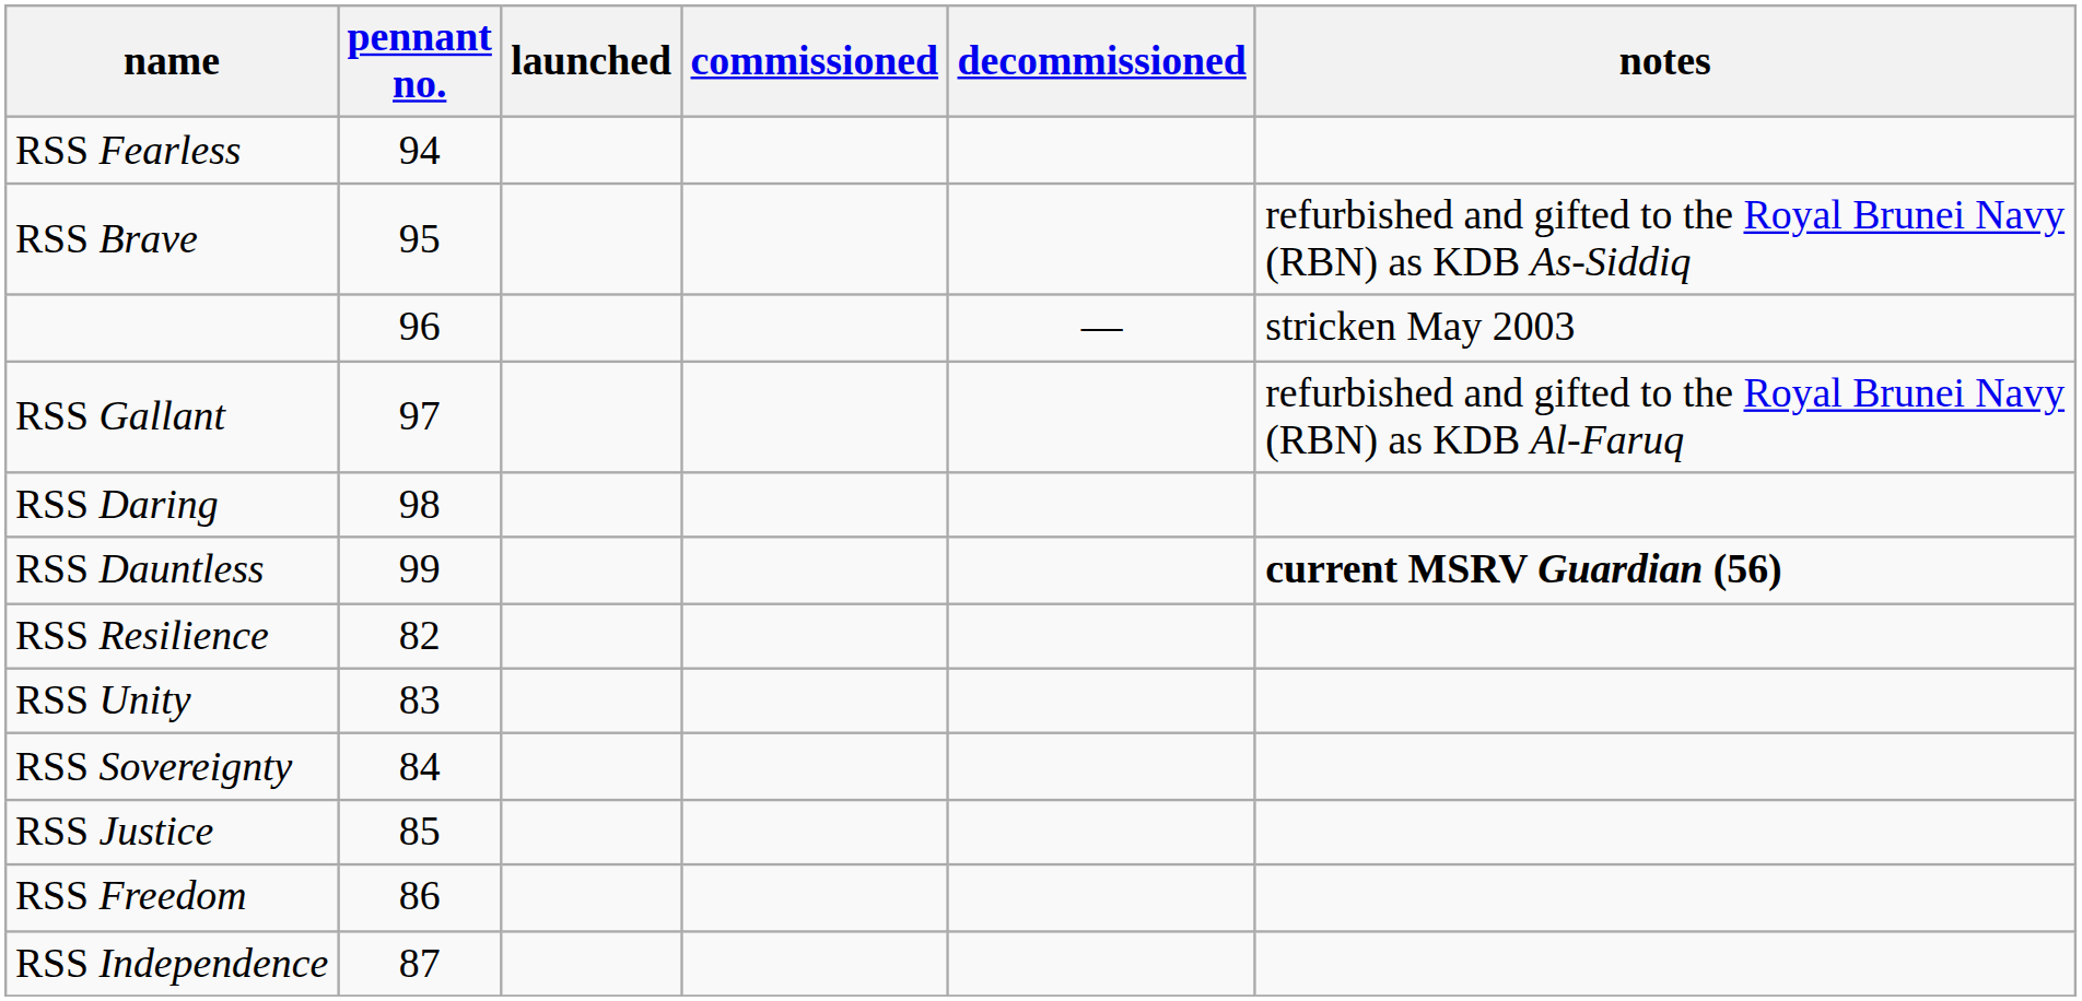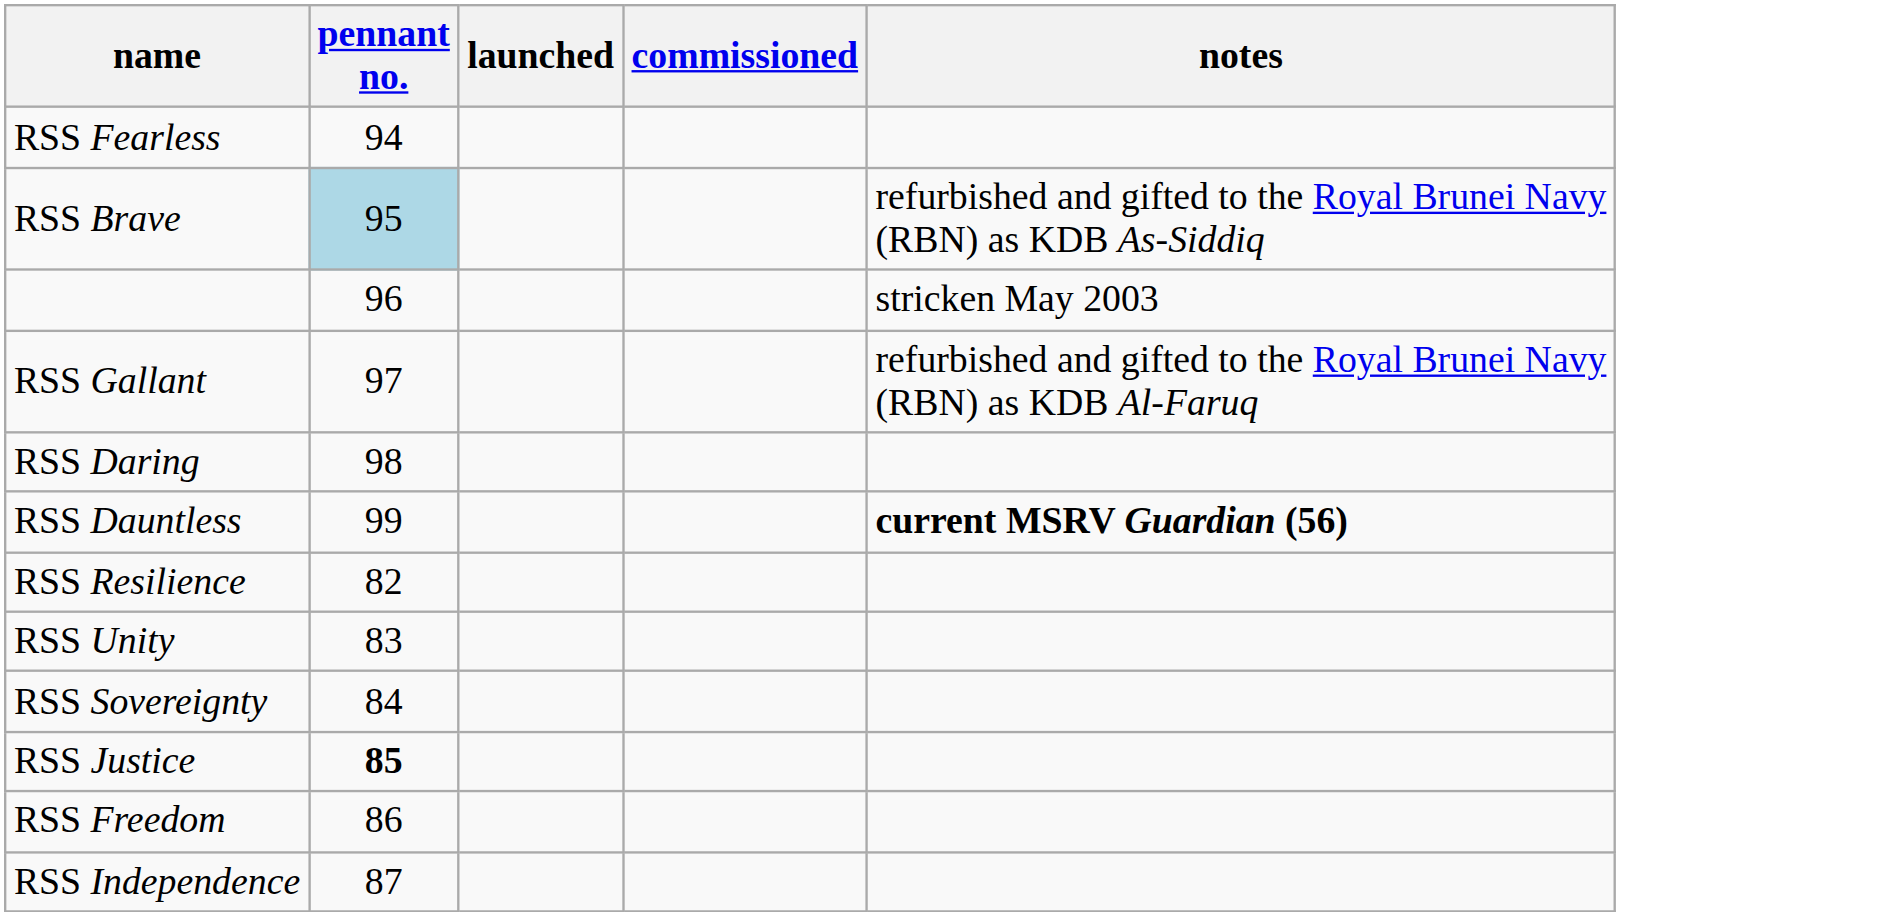 <table class="wikitable sortable">
 <tr>
 <th>name</th>
 <th><a href='#'>pennant<br>no.</a></th>
 <th>launched</th>
 <th><a href='#'>commissioned</a></th>
-<th><a href='#'>decommissioned</a></th>
 <th>notes</th>
 </tr>
 <tr>
 <td>RSS <em>Fearless</em></td>
 <td align=center>94</td>
 <td></td>
 <td></td>
 <td></td>
-<td></td>
 </tr>
 <tr>
 <td>RSS <em>Brave</em></td>
-<td align=center>95</td>
-<td></td>
+<td align=center style="background: lightblue;">95</td>
 <td></td>
 <td></td>
 <td>refurbished and gifted to the <a href='#'>Royal Brunei Navy</a><br>(RBN) as KDB <em>As-Siddiq</em></td>
 </tr>
 <tr>
 <td></td>
 <td align=center>96</td>
 <td></td>
 <td></td>
-<td align=center>—</td>
 <td>stricken May 2003</td>
 </tr>
 <tr>
 <td>RSS <em>Gallant</em></td>
 <td align=center>97</td>
-<td></td>
 <td></td>
 <td></td>
 <td>refurbished and gifted to the <a href='#'>Royal Brunei Navy</a><br>(RBN) as KDB <em>Al-Faruq</em></td>
 </tr>
 <tr>
 <td>RSS <em>Daring</em></td>
 <td align=center>98</td>
 <td></td>
 <td></td>
 <td></td>
-<td></td>
 </tr>
 <tr>
 <td>RSS <em>Dauntless</em></td>
 <td align=center>99</td>
-<td></td>
 <td></td>
 <td></td>
 <td><strong>current MSRV <em>Guardian</em> (56)</strong></td>
 </tr>
 <tr>
 <td>RSS <em>Resilience</em></td>
 <td align=center>82</td>
 <td></td>
 <td></td>
 <td></td>
-<td></td>
 </tr>
 <tr>
 <td>RSS <em>Unity</em></td>
 <td align=center>83</td>
-<td></td>
 <td></td>
 <td></td>
 <td></td>
 </tr>
 <tr>
 <td>RSS <em>Sovereignty</em></td>
 <td align=center>84</td>
 <td></td>
 <td></td>
 <td></td>
-<td></td>
 </tr>
 <tr>
 <td>RSS <em>Justice</em></td>
-<td align=center>85</td>
-<td></td>
+<td align=center><strong>85</strong></td>
 <td></td>
 <td></td>
 <td></td>
 </tr>
 <tr>
 <td>RSS <em>Freedom</em></td>
 <td align=center>86</td>
 <td></td>
 <td></td>
 <td></td>
-<td></td>
 </tr>
 <tr>
 <td>RSS <em>Independence</em></td>
 <td align=center>87</td>
 <td></td>
 <td></td>
 <td></td>
-<td></td>
 </tr>
 </table>
